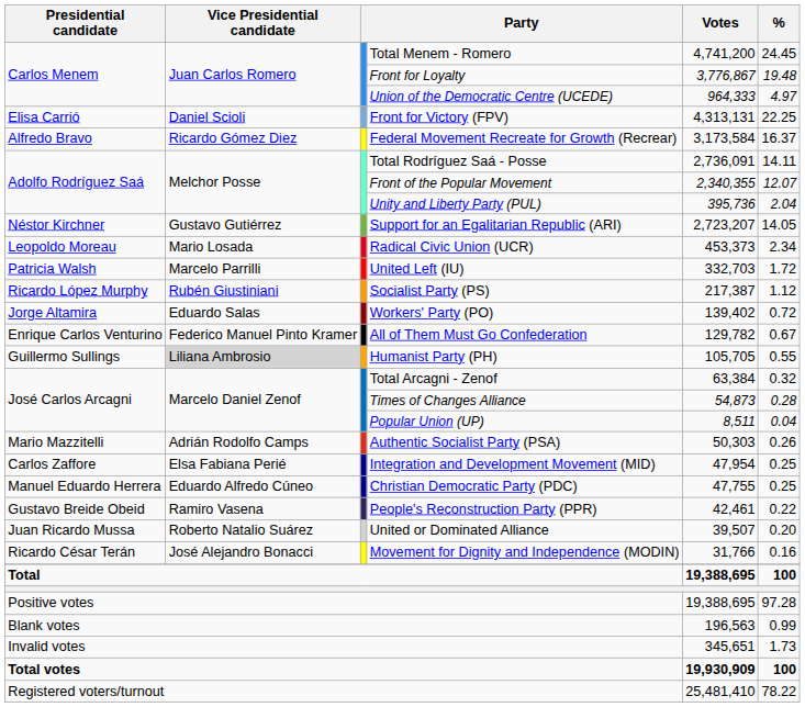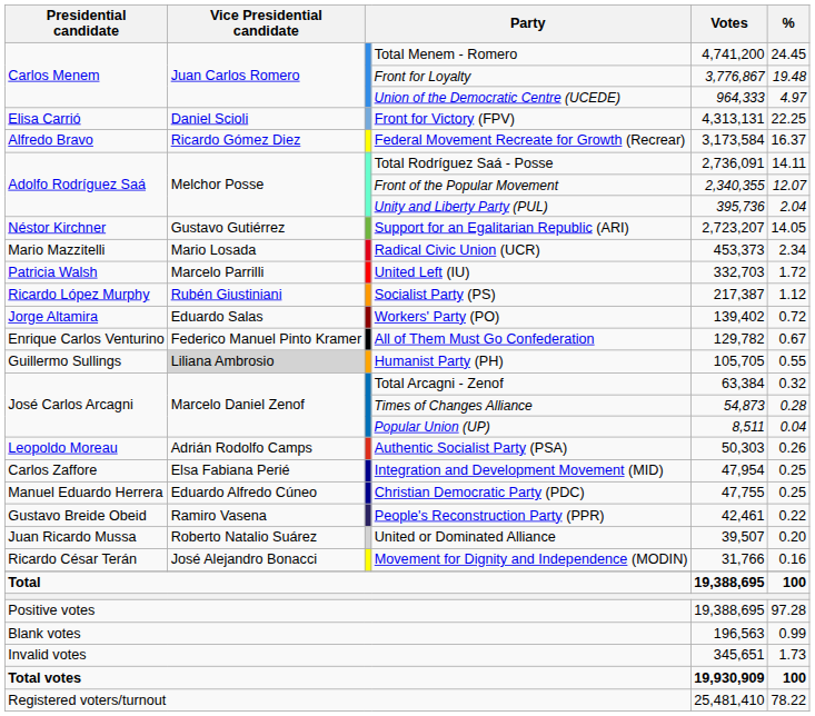 <table class="wikitable" style="text-align:right;">
 <tr>
 <th>Presidential<br>candidate</th>
 <th>Vice Presidential<br>candidate</th>
 <th colspan=2>Party</th>
 <th>Votes</th>
 <th>%</th>
 </tr>
 <tr>
 <td align=left rowspan=3><a href='#'>Carlos Menem</a></td>
 <td align=left rowspan=3><a href='#'>Juan Carlos Romero</a></td>
 <td rowspan=3 bgcolor=#318CE7></td>
 <td align=left>Total Menem - Romero</td>
 <td>4,741,200</td>
 <td>24.45</td>
 </tr>
 <tr style="font-size: 95%; font-style: italic">
 <td align=left><span>Front for Loyalty</span></td>
 <td>3,776,867</td>
 <td>19.48</td>
 </tr>
 <tr style="font-size: 95%; font-style: italic">
 <td align=left><span><a href='#'>Union of the Democratic Centre</a> (UCEDE)</span></td>
 <td>964,333</td>
 <td>4.97</td>
 </tr>
 <tr>
 <td align=left><a href='#'>Elisa Carrió</a></td>
 <td align=left><a href='#'>Daniel Scioli</a></td>
 <td bgcolor=#75AADB></td>
 <td align=left><a href='#'>Front for Victory</a> (FPV)</td>
 <td>4,313,131</td>
 <td>22.25</td>
 </tr>
 <tr>
 <td align=left><a href='#'>Alfredo Bravo</a></td>
 <td align=left><a href='#'>Ricardo Gómez Diez</a></td>
 <td bgcolor=yellow></td>
 <td align=left><a href='#'>Federal Movement Recreate for Growth</a> (Recrear)</td>
 <td>3,173,584</td>
 <td>16.37</td>
 </tr>
 <tr>
 <td align=left rowspan=3><a href='#'>Adolfo Rodríguez Saá</a></td>
 <td align=left rowspan=3>Melchor Posse</td>
 <td rowspan=3 bgcolor=#66FFCC></td>
 <td align=left>Total Rodríguez Saá - Posse</td>
 <td>2,736,091</td>
 <td>14.11</td>
 </tr>
 <tr style="font-size: 95%; font-style: italic">
 <td align=left><span>Front of the Popular Movement</span></td>
 <td>2,340,355</td>
 <td>12.07</td>
 </tr>
 <tr style="font-size: 95%; font-style: italic">
 <td align=left><span><a href='#'>Unity and Liberty Party</a> (PUL)</span></td>
 <td>395,736</td>
 <td>2.04</td>
 </tr>
 <tr>
 <td align=left><a href='#'>Néstor Kirchner</a></td>
 <td align=left>Gustavo Gutiérrez</td>
 <td bgcolor=#6fb53e></td>
 <td align=left><a href='#'>Support for an Egalitarian Republic</a> (ARI)</td>
 <td>2,723,207</td>
 <td>14.05</td>
 </tr>
 <tr>
-<td align=left><a href='#'>Leopoldo Moreau</a></td>
+<td align=left>Mario Mazzitelli</td>
 <td align=left>Mario Losada</td>
 <td bgcolor=#E10019></td>
 <td align=left><a href='#'>Radical Civic Union</a> (UCR)</td>
 <td>453,373</td>
 <td>2.34</td>
 </tr>
 <tr>
 <td align=left><a href='#'>Patricia Walsh</a></td>
 <td align=left>Marcelo Parrilli</td>
 <td bgcolor=red></td>
 <td align=left><a href='#'>United Left</a> (IU)</td>
 <td>332,703</td>
 <td>1.72</td>
 </tr>
 <tr>
 <td align=left><a href='#'>Ricardo López Murphy</a></td>
 <td align=left><a href='#'>Rubén Giustiniani</a></td>
 <td bgcolor=#FF9900></td>
 <td align=left><a href='#'>Socialist Party</a> (PS)</td>
 <td>217,387</td>
 <td>1.12</td>
 </tr>
 <tr>
 <td align=left><a href='#'>Jorge Altamira</a></td>
 <td align=left>Eduardo Salas</td>
 <td bgcolor=darkred></td>
 <td align=left><a href='#'>Workers' Party</a> (PO)</td>
 <td>139,402</td>
 <td>0.72</td>
 </tr>
 <tr>
 <td align=left>Enrique Carlos Venturino</td>
 <td align=left>Federico Manuel Pinto Kramer</td>
 <td bgcolor=black></td>
 <td align=left><a href='#'>All of Them Must Go Confederation</a></td>
 <td>129,782</td>
 <td>0.67</td>
 </tr>
 <tr>
 <td align=left>Guillermo Sullings</td>
 <td align=left style="background: lightgrey;">Liliana Ambrosio</td>
 <td bgcolor=orange></td>
 <td align=left><a href='#'>Humanist Party</a> (PH)</td>
 <td>105,705</td>
 <td>0.55</td>
 </tr>
 <tr>
 <td align=left rowspan=3>José Carlos Arcagni</td>
 <td align=left rowspan=3>Marcelo Daniel Zenof</td>
 <td rowspan=3 bgcolor=#0070B8></td>
 <td align=left>Total Arcagni - Zenof</td>
 <td>63,384</td>
 <td>0.32</td>
 </tr>
 <tr style="font-size: 95%; font-style: italic">
 <td align=left><span>Times of Changes Alliance</span></td>
 <td>54,873</td>
 <td>0.28</td>
 </tr>
 <tr style="font-size: 95%; font-style: italic">
 <td align=left><span><a href='#'>Popular Union</a> (UP)</span></td>
 <td>8,511</td>
 <td>0.04</td>
 </tr>
 <tr>
-<td align=left>Mario Mazzitelli</td>
+<td align=left><a href='#'>Leopoldo Moreau</a></td>
 <td align=left>Adrián Rodolfo Camps</td>
 <td bgcolor=#DD2C1A></td>
 <td align=left><a href='#'>Authentic Socialist Party</a> (PSA)</td>
 <td>50,303</td>
 <td>0.26</td>
 </tr>
 <tr>
 <td align=left>Carlos Zaffore</td>
 <td align=left>Elsa Fabiana Perié</td>
 <td bgcolor=darkblue></td>
 <td align=left><a href='#'>Integration and Development Movement</a> (MID)</td>
 <td>47,954</td>
 <td>0.25</td>
 </tr>
 <tr>
 <td align=left>Manuel Eduardo Herrera</td>
 <td align=left>Eduardo Alfredo Cúneo</td>
 <td bgcolor=darkblue></td>
 <td align=left><a href='#'>Christian Democratic Party</a> (PDC)</td>
 <td>47,755</td>
 <td>0.25</td>
 </tr>
 <tr>
 <td align=left>Gustavo Breide Obeid</td>
 <td align=left>Ramiro Vasena</td>
 <td bgcolor=#2B2361></td>
 <td align=left><a href='#'>People's Reconstruction Party</a> (PPR)</td>
 <td>42,461</td>
 <td>0.22</td>
 </tr>
 <tr>
 <td align=left>Juan Ricardo Mussa</td>
 <td align=left>Roberto Natalio Suárez</td>
 <td bgcolor=lightgrey></td>
 <td align=left>United or Dominated Alliance</td>
 <td>39,507</td>
 <td>0.20</td>
 </tr>
 <tr>
 <td align=left>Ricardo César Terán</td>
 <td align=left>José Alejandro Bonacci</td>
 <td bgcolor=yellow></td>
 <td align=left><a href='#'>Movement for Dignity and Independence</a> (MODIN)</td>
 <td>31,766</td>
 <td>0.16</td>
 </tr>
 <tr>
 </tr>
 <tr style="font-weight:bold">
 <td colspan=4 align=left>Total</td>
 <td>19,388,695</td>
 <td>100</td>
 </tr>
 <tr>
 <th colspan=6></th>
 </tr>
 <tr>
 <td colspan=4 align=left>Positive votes</td>
 <td>19,388,695</td>
 <td>97.28</td>
 </tr>
 <tr>
 <td colspan=4 align=left>Blank votes</td>
 <td>196,563</td>
 <td>0.99</td>
 </tr>
 <tr>
 <td colspan=4 align=left>Invalid votes</td>
 <td>345,651</td>
 <td>1.73</td>
 </tr>
 <tr style="font-weight:bold">
 <td colspan=4 align=left>Total votes</td>
 <td>19,930,909</td>
 <td>100</td>
 </tr>
 <tr>
 <td colspan=4 align=left>Registered voters/turnout</td>
 <td>25,481,410</td>
 <td>78.22</td>
 </tr>
 </table>
